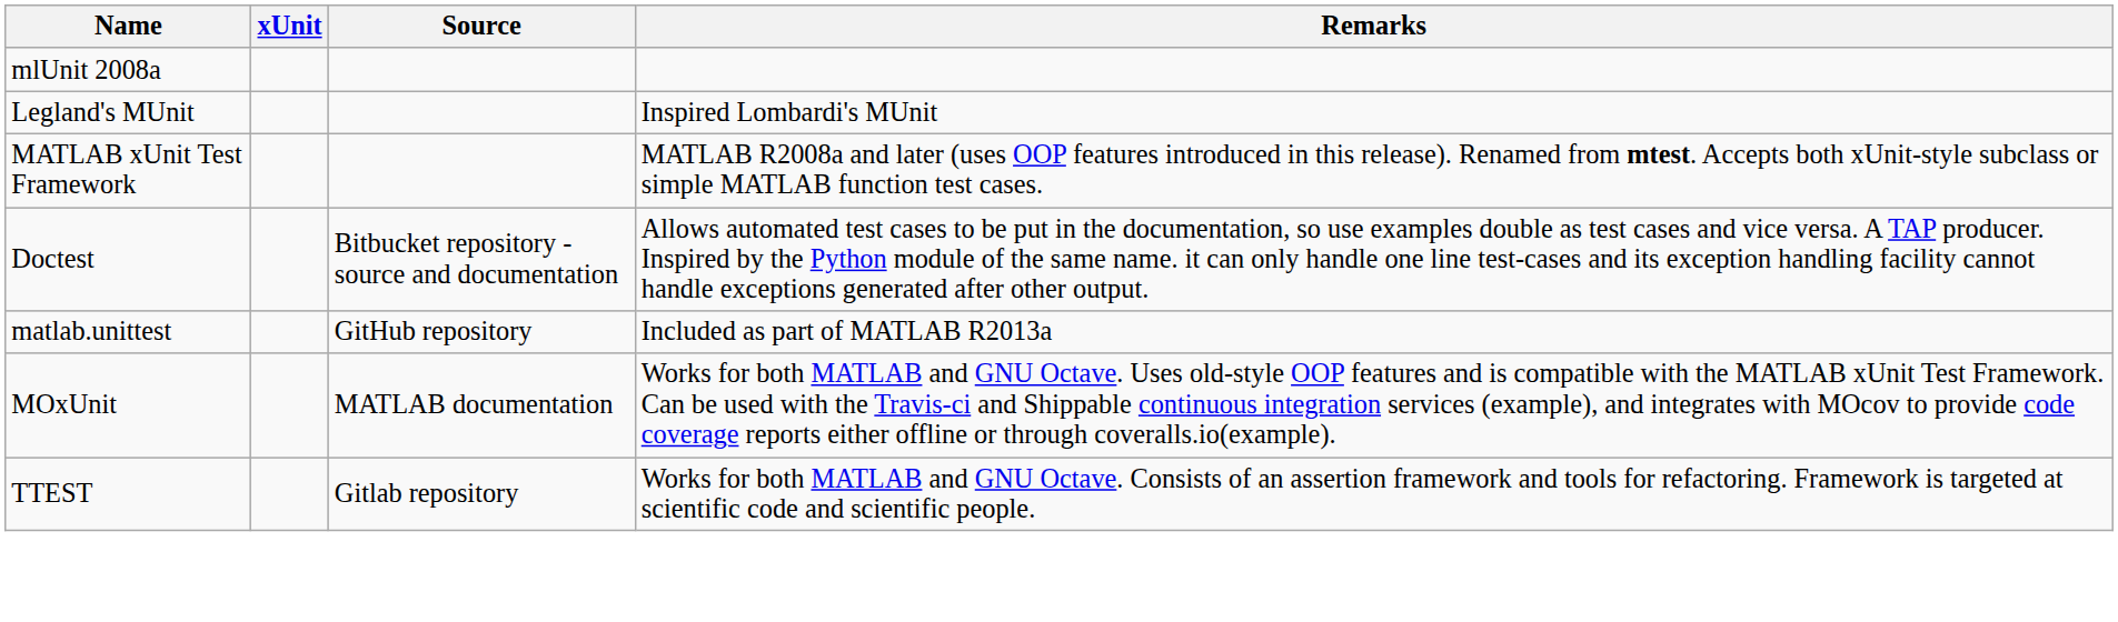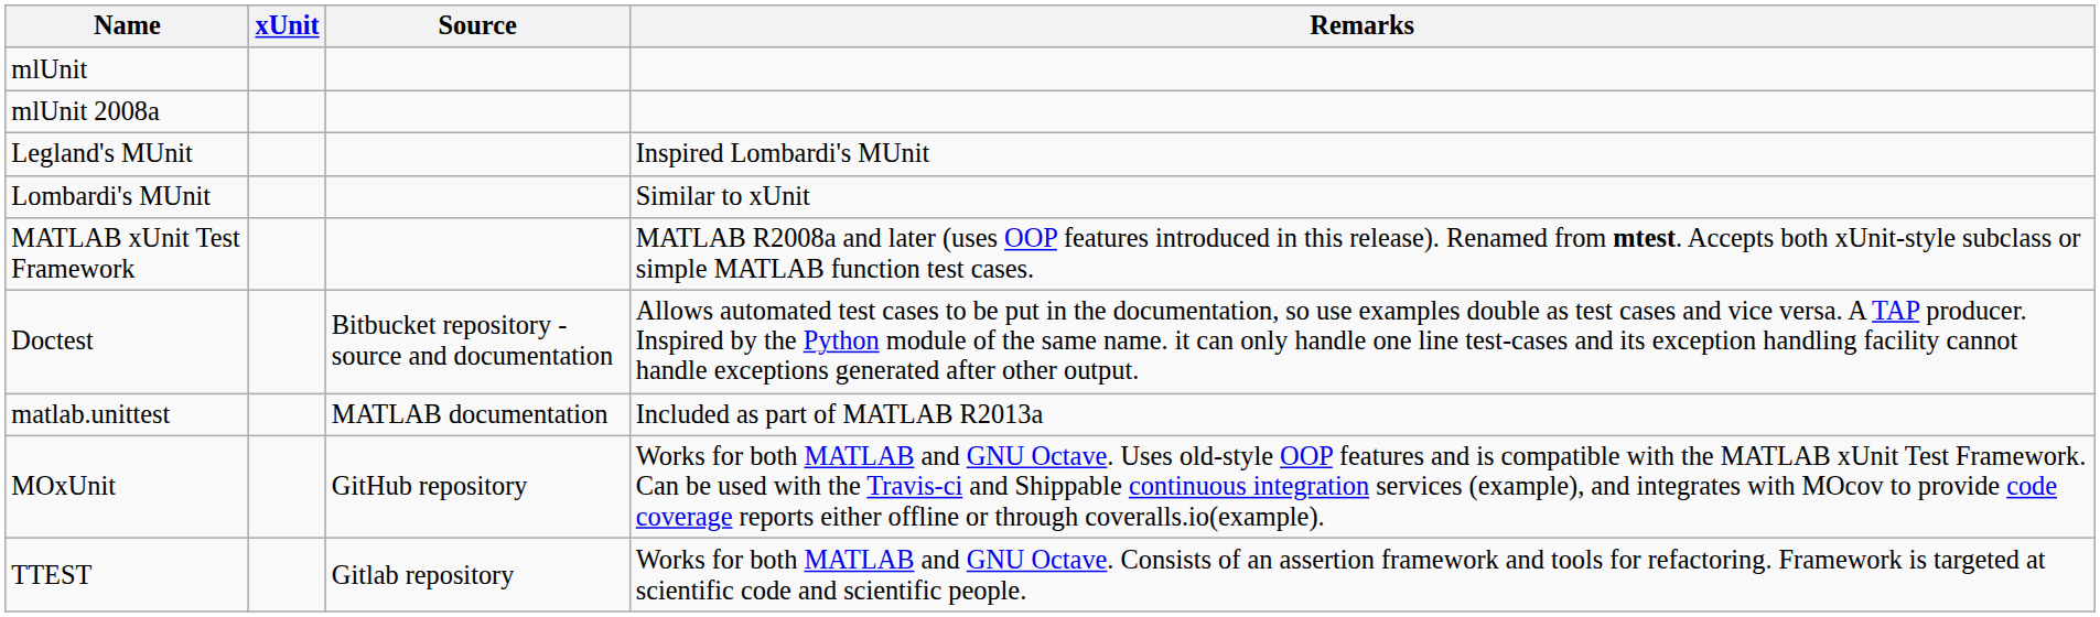 <table class="wikitable sortable">
 <tr>
 <th>Name</th>
 <th><a href='#'>xUnit</a></th>
 <th>Source</th>
 <th>Remarks</th>
+</tr>
+<tr>
+<td>mlUnit</td>
+<td></td>
+<td></td>
+<td></td>
 </tr>
 <tr>
 <td>mlUnit 2008a</td>
 <td></td>
 <td></td>
 <td></td>
 </tr>
 <tr>
 <td>Legland's MUnit</td>
 <td></td>
 <td></td>
 <td>Inspired Lombardi's MUnit</td>
+</tr>
+<tr>
+<td>Lombardi's MUnit</td>
+<td></td>
+<td></td>
+<td>Similar to xUnit</td>
 </tr>
 <tr>
 <td>MATLAB xUnit Test Framework</td>
 <td></td>
 <td></td>
 <td>MATLAB R2008a and later (uses <a href='#'>OOP</a> features introduced in this release). Renamed from <strong>mtest</strong>. Accepts both xUnit-style subclass or simple MATLAB function test cases.</td>
 </tr>
 <tr>
 <td>Doctest</td>
 <td></td>
 <td>Bitbucket repository - source and documentation</td>
 <td>Allows automated test cases to be put in the documentation, so use examples double as test cases and vice versa. A <a href='#'>TAP</a> producer. Inspired by the <a href='#'>Python</a> module of the same name.  it can only handle one line test-cases and its exception handling facility cannot handle exceptions generated after other output.</td>
 </tr>
 <tr>
 <td>matlab.unittest</td>
 <td></td>
-<td>GitHub repository</td>
+<td>MATLAB documentation</td>
 <td>Included as part of MATLAB R2013a</td>
 </tr>
 <tr>
 <td>MOxUnit</td>
 <td></td>
-<td>MATLAB documentation</td>
+<td>GitHub repository</td>
 <td>Works for both <a href='#'>MATLAB</a> and <a href='#'>GNU Octave</a>. Uses old-style <a href='#'>OOP</a> features and is compatible with the MATLAB xUnit Test Framework. Can be used with the <a href='#'>Travis-ci</a> and Shippable <a href='#'>continuous integration</a> services (example), and integrates with MOcov to provide <a href='#'>code coverage</a> reports either offline or through coveralls.io(example).</td>
 </tr>
 <tr>
 <td>TTEST</td>
 <td></td>
 <td>Gitlab repository</td>
 <td>Works for both <a href='#'>MATLAB</a> and <a href='#'>GNU Octave</a>. Consists of an assertion framework and tools for refactoring. Framework is targeted at scientific code and scientific people.</td>
 </tr>
 </table>
